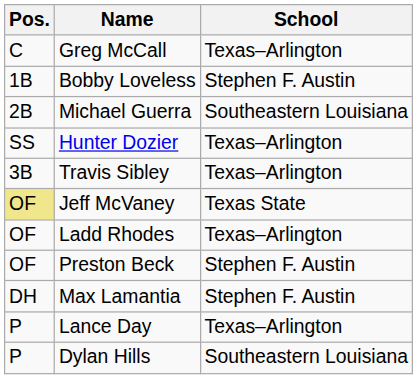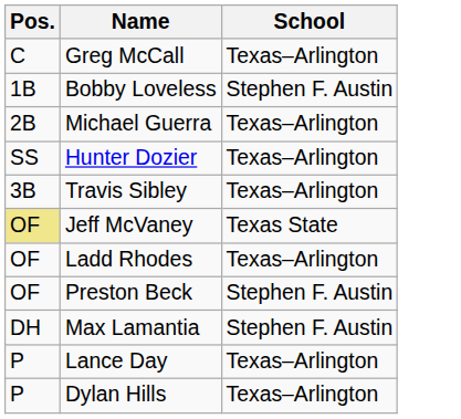 <table class=wikitable>
 <tr>
 <th>Pos.</th>
 <th>Name</th>
 <th>School</th>
 </tr>
 <tr>
 <td>C</td>
 <td>Greg McCall</td>
 <td>Texas–Arlington</td>
 </tr>
 <tr>
 <td>1B</td>
 <td>Bobby Loveless</td>
 <td>Stephen F. Austin</td>
 </tr>
 <tr>
 <td>2B</td>
 <td>Michael Guerra</td>
-<td>Southeastern Louisiana</td>
+<td>Texas–Arlington</td>
 </tr>
 <tr>
 <td>SS</td>
 <td><a href='#'>Hunter Dozier</a></td>
 <td>Texas–Arlington</td>
 </tr>
 <tr>
 <td>3B</td>
 <td>Travis Sibley</td>
 <td>Texas–Arlington</td>
 </tr>
 <tr>
 <td style="background: khaki;">OF</td>
 <td>Jeff McVaney</td>
 <td>Texas State</td>
 </tr>
 <tr>
 <td>OF</td>
 <td>Ladd Rhodes</td>
 <td>Texas–Arlington</td>
 </tr>
 <tr>
 <td>OF</td>
 <td>Preston Beck</td>
 <td>Stephen F. Austin</td>
 </tr>
 <tr>
 <td>DH</td>
 <td>Max Lamantia</td>
 <td>Stephen F. Austin</td>
 </tr>
 <tr>
 <td>P</td>
 <td>Lance Day</td>
 <td>Texas–Arlington</td>
 </tr>
 <tr>
 <td>P</td>
 <td>Dylan Hills</td>
-<td>Southeastern Louisiana</td>
+<td>Texas–Arlington</td>
 </tr>
 </table>
